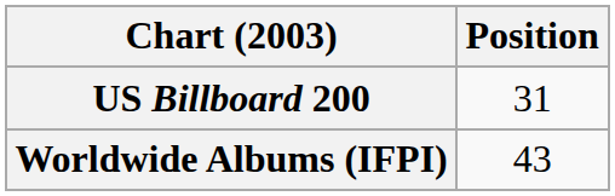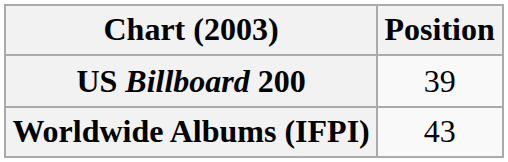 <table class="wikitable plainrowheaders sortable">
 <tr>
 <th scope="col">Chart (2003)</th>
 <th scope="col">Position</th>
 </tr>
 <tr>
 <th scope="row">US <em>Billboard</em> 200</th>
-<td style="text-align:center;">31</td>
+<td style="text-align:center;">39</td>
 </tr>
 <tr>
 <th scope="row">Worldwide Albums (IFPI)</th>
 <td style="text-align:center;">43</td>
 </tr>
 <tr>
 </tr>
 </table>
